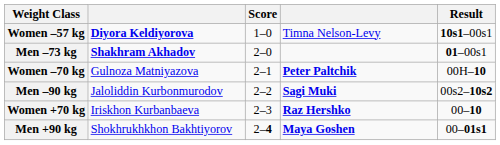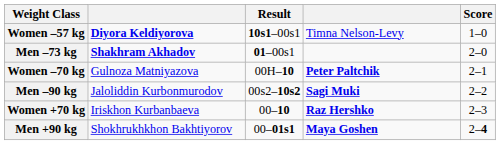 <table class="wikitable">
 <tr>
 <th>Weight Class</th>
 <th style="width: 200px;"></th>
+<th>Result</th>
+<th style="width: 200px;"></th>
 <th>Score</th>
-<th style="width: 200px;"></th>
-<th>Result</th>
 </tr>
 <tr>
 <th>Women –57 kg</th>
 <td><strong><a href='#'>Diyora Keldiyorova</a></strong></td>
+<td align=center><strong>10s1</strong>–00s1</td>
+<td><a href='#'>Timna Nelson-Levy</a></td>
 <td align=center>1–0</td>
-<td><a href='#'>Timna Nelson-Levy</a></td>
-<td align=center><strong>10s1</strong>–00s1</td>
 </tr>
 <tr>
 <th>Men –73 kg</th>
 <td><strong><a href='#'>Shakhram Akhadov</a></strong></td>
+<td align=center><strong>01</strong>–00s1</td>
+<td></td>
 <td align=center>2–0</td>
-<td></td>
-<td align=center><strong>01</strong>–00s1</td>
 </tr>
 <tr>
 <th>Women –70 kg</th>
 <td><a href='#'>Gulnoza Matniyazova</a></td>
+<td align=center>00H–<strong>10</strong></td>
+<td><strong><a href='#'>Peter Paltchik</a></strong></td>
 <td align=center>2–1</td>
-<td><strong><a href='#'>Peter Paltchik</a></strong></td>
-<td align=center>00H–<strong>10</strong></td>
 </tr>
 <tr>
 <th>Men –90 kg</th>
 <td><a href='#'>Jaloliddin Kurbonmurodov</a></td>
+<td align=center>00s2–<strong>10s2</strong></td>
+<td><strong><a href='#'>Sagi Muki</a></strong></td>
 <td align=center>2–2</td>
-<td><strong><a href='#'>Sagi Muki</a></strong></td>
-<td align=center>00s2–<strong>10s2</strong></td>
 </tr>
 <tr>
 <th>Women +70 kg</th>
 <td><a href='#'>Iriskhon Kurbanbaeva</a></td>
+<td align=center>00–<strong>10</strong></td>
+<td><strong><a href='#'>Raz Hershko</a></strong></td>
 <td align=center>2–3</td>
-<td><strong><a href='#'>Raz Hershko</a></strong></td>
-<td align=center>00–<strong>10</strong></td>
 </tr>
 <tr>
 <th>Men +90 kg</th>
 <td><a href='#'>Shokhrukhkhon Bakhtiyorov</a></td>
+<td align=center>00–<strong>01s1</strong></td>
+<td><strong><a href='#'>Maya Goshen</a></strong></td>
 <td align=center>2–<strong>4</strong></td>
-<td><strong><a href='#'>Maya Goshen</a></strong></td>
-<td align=center>00–<strong>01s1</strong></td>
 </tr>
 </table>
